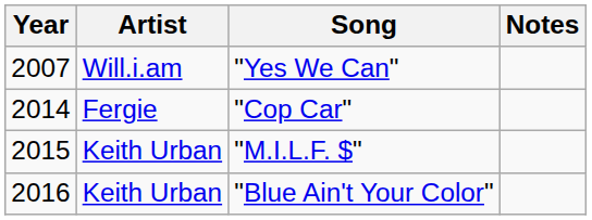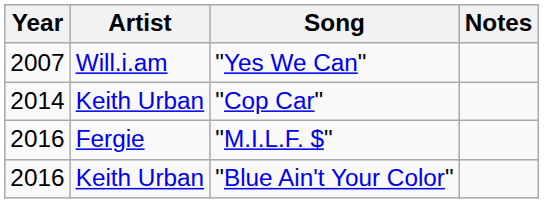 <table class="wikitable sortable">
 <tr>
 <th>Year</th>
 <th>Artist</th>
 <th>Song</th>
 <th class="unsortable">Notes</th>
 </tr>
 <tr>
 <td>2007</td>
 <td><a href='#'>Will.i.am</a></td>
 <td>"<a href='#'>Yes We Can</a>"</td>
 <td></td>
 </tr>
 <tr>
 <td>2014</td>
-<td><a href='#'>Fergie</a></td>
+<td><a href='#'>Keith Urban</a></td>
 <td>"<a href='#'>Cop Car</a>"</td>
 <td></td>
 </tr>
 <tr>
-<td>2015</td>
-<td><a href='#'>Keith Urban</a></td>
+<td>2016</td>
+<td><a href='#'>Fergie</a></td>
 <td>"<a href='#'>M.I.L.F. $</a>"</td>
 <td></td>
 </tr>
 <tr>
 <td>2016</td>
 <td><a href='#'>Keith Urban</a></td>
 <td>"<a href='#'>Blue Ain't Your Color</a>"</td>
 <td></td>
 </tr>
 </table>
